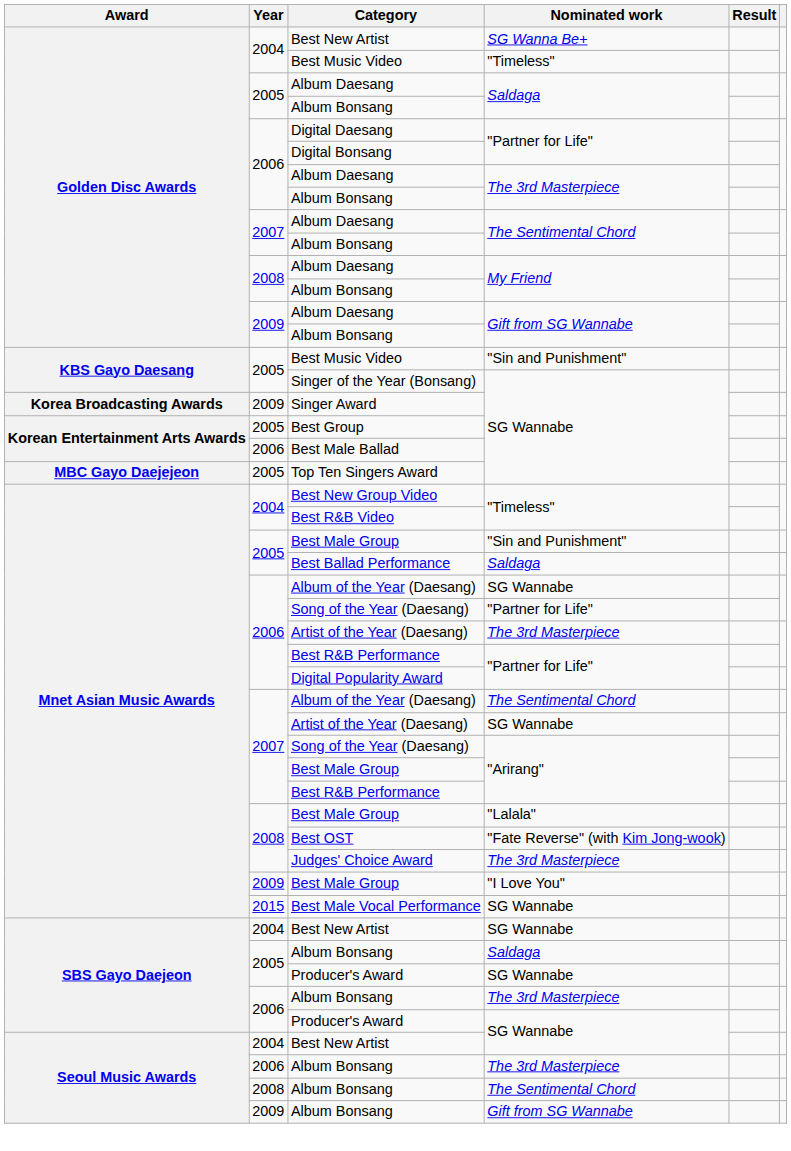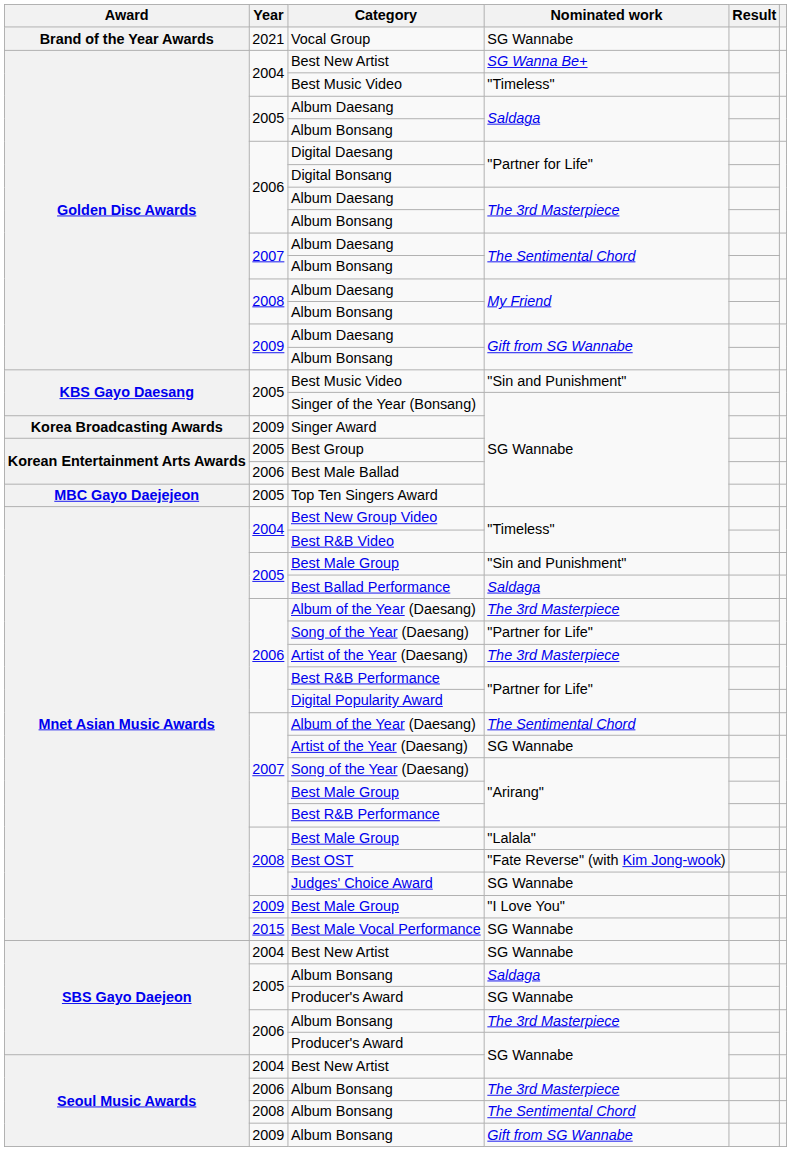 <table class="wikitable plainrowheaders sortable">
 <tr>
 <th>Award</th>
 <th>Year</th>
 <th>Category</th>
 <th>Nominated work</th>
 <th>Result</th>
 <th scope="col" class="unsortable"></th>
+</tr>
+<tr>
+<th scope="row">Brand of the Year Awards</th>
+<td>2021</td>
+<td>Vocal Group</td>
+<td>SG Wannabe</td>
+<td></td>
+<td></td>
 </tr>
 <tr>
 <th scope="row" rowspan="14"><a href='#'>Golden Disc Awards</a></th>
 <td rowspan="2">2004</td>
 <td>Best New Artist</td>
 <td><em><a href='#'>SG Wanna Be+</a></em></td>
 <td></td>
 <td rowspan="2"></td>
 </tr>
 <tr>
 <td>Best Music Video</td>
 <td>"Timeless"</td>
 <td></td>
 </tr>
 <tr>
 <td rowspan="2">2005</td>
 <td>Album Daesang</td>
 <td rowspan="2"><em><a href='#'>Saldaga</a></em></td>
 <td></td>
 <td rowspan="2"></td>
 </tr>
 <tr>
 <td>Album Bonsang</td>
 <td></td>
 </tr>
 <tr>
 <td rowspan="4">2006</td>
 <td>Digital Daesang</td>
 <td rowspan="2">"Partner for Life"</td>
 <td></td>
 <td rowspan="4"></td>
 </tr>
 <tr>
 <td>Digital Bonsang</td>
 <td></td>
 </tr>
 <tr>
 <td>Album Daesang</td>
 <td rowspan="2"><em><a href='#'>The 3rd Masterpiece</a></em></td>
 <td></td>
 </tr>
 <tr>
 <td>Album Bonsang</td>
 <td></td>
 </tr>
 <tr>
 <td rowspan="2"><a href='#'>2007</a></td>
 <td>Album Daesang</td>
 <td rowspan="2"><em><a href='#'>The Sentimental Chord</a></em></td>
 <td></td>
 <td rowspan="2"></td>
 </tr>
 <tr>
 <td>Album Bonsang</td>
 <td></td>
 </tr>
 <tr>
 <td rowspan="2"><a href='#'>2008</a></td>
 <td>Album Daesang</td>
 <td rowspan="2"><em><a href='#'>My Friend</a></em></td>
 <td></td>
 <td rowspan="2"></td>
 </tr>
 <tr>
 <td>Album Bonsang</td>
 <td></td>
 </tr>
 <tr>
 <td rowspan="2"><a href='#'>2009</a></td>
 <td>Album Daesang</td>
 <td rowspan="2"><em><a href='#'>Gift from SG Wannabe</a></em></td>
 <td></td>
 <td rowspan="2"></td>
 </tr>
 <tr>
 <td>Album Bonsang</td>
 <td></td>
 </tr>
 <tr>
 <th scope="row" rowspan="2"><a href='#'>KBS Gayo Daesang</a></th>
 <td rowspan="2">2005</td>
 <td>Best Music Video</td>
 <td>"Sin and Punishment"</td>
 <td></td>
 <td rowspan="2"></td>
 </tr>
 <tr>
 <td>Singer of the Year (Bonsang)</td>
 <td rowspan="5">SG Wannabe</td>
 <td></td>
 </tr>
 <tr>
 <th scope="row">Korea Broadcasting Awards</th>
 <td>2009</td>
 <td>Singer Award</td>
 <td></td>
 <td></td>
 </tr>
 <tr>
 <th scope="row" rowspan="2">Korean Entertainment Arts Awards</th>
 <td>2005</td>
 <td>Best Group</td>
 <td></td>
 <td></td>
 </tr>
 <tr>
 <td>2006</td>
 <td>Best Male Ballad</td>
 <td></td>
 <td></td>
 </tr>
 <tr>
 <th scope="row"><a href='#'>MBC Gayo Daejejeon</a></th>
 <td>2005</td>
 <td>Top Ten Singers Award</td>
 <td></td>
 <td></td>
 </tr>
 <tr>
 <th scope="row" rowspan="19"><a href='#'>Mnet Asian Music Awards</a></th>
 <td rowspan="2"><a href='#'>2004</a></td>
 <td><a href='#'>Best New Group Video</a></td>
 <td rowspan="2">"Timeless"</td>
 <td></td>
 <td rowspan="2"></td>
 </tr>
 <tr>
 <td><a href='#'>Best R&B Video</a></td>
 <td></td>
 </tr>
 <tr>
 <td rowspan="2"><a href='#'>2005</a></td>
 <td><a href='#'>Best Male Group</a></td>
 <td>"Sin and Punishment"</td>
 <td></td>
 <td></td>
 </tr>
 <tr>
 <td><a href='#'>Best Ballad Performance</a></td>
 <td><em><a href='#'>Saldaga</a></em></td>
 <td></td>
 <td></td>
 </tr>
 <tr>
 <td rowspan="5"><a href='#'>2006</a></td>
 <td><a href='#'>Album of the Year</a> (Daesang)</td>
-<td>SG Wannabe</td>
+<td><em><a href='#'>The 3rd Masterpiece</a></em></td>
 <td></td>
 <td rowspan="2"></td>
 </tr>
 <tr>
 <td><a href='#'>Song of the Year</a> (Daesang)</td>
 <td>"Partner for Life"</td>
 <td></td>
 </tr>
 <tr>
 <td><a href='#'>Artist of the Year</a> (Daesang)</td>
 <td><em><a href='#'>The 3rd Masterpiece</a></em></td>
 <td></td>
 <td rowspan="2"></td>
 </tr>
 <tr>
 <td><a href='#'>Best R&B Performance</a></td>
 <td rowspan="2">"Partner for Life"</td>
 <td></td>
 </tr>
 <tr>
 <td><a href='#'>Digital Popularity Award</a></td>
 <td></td>
 <td></td>
 </tr>
 <tr>
 <td rowspan="5"><a href='#'>2007</a></td>
 <td><a href='#'>Album of the Year</a> (Daesang)</td>
 <td><em><a href='#'>The Sentimental Chord</a></em></td>
 <td></td>
 <td></td>
 </tr>
 <tr>
 <td><a href='#'>Artist of the Year</a> (Daesang)</td>
 <td>SG Wannabe</td>
 <td></td>
 <td rowspan="3"></td>
 </tr>
 <tr>
 <td><a href='#'>Song of the Year</a> (Daesang)</td>
 <td rowspan="3">"Arirang"</td>
 <td></td>
 </tr>
 <tr>
 <td><a href='#'>Best Male Group</a></td>
 <td></td>
 </tr>
 <tr>
 <td><a href='#'>Best R&B Performance</a></td>
 <td></td>
 <td></td>
 </tr>
 <tr>
 <td rowspan="3"><a href='#'>2008</a></td>
 <td><a href='#'>Best Male Group</a></td>
 <td>"Lalala"</td>
 <td></td>
 <td></td>
 </tr>
 <tr>
 <td><a href='#'>Best OST</a></td>
 <td>"Fate Reverse" (with <a href='#'>Kim Jong-wook</a>)</td>
 <td></td>
 <td></td>
 </tr>
 <tr>
 <td><a href='#'>Judges' Choice Award</a></td>
-<td><em><a href='#'>The 3rd Masterpiece</a></em></td>
+<td>SG Wannabe</td>
 <td></td>
 <td></td>
 </tr>
 <tr>
 <td><a href='#'>2009</a></td>
 <td><a href='#'>Best Male Group</a></td>
 <td>"I Love You"</td>
 <td></td>
 <td></td>
 </tr>
 <tr>
 <td><a href='#'>2015</a></td>
 <td><a href='#'>Best Male Vocal Performance</a></td>
 <td>SG Wannabe</td>
 <td></td>
 <td></td>
 </tr>
 <tr>
 <th scope="row" rowspan="5"><a href='#'>SBS Gayo Daejeon</a></th>
 <td>2004</td>
 <td>Best New Artist</td>
 <td>SG Wannabe</td>
 <td></td>
 <td></td>
 </tr>
 <tr>
 <td rowspan="2">2005</td>
 <td>Album Bonsang</td>
 <td><em><a href='#'>Saldaga</a></em></td>
 <td></td>
 <td rowspan="2"></td>
 </tr>
 <tr>
 <td>Producer's Award</td>
 <td>SG Wannabe</td>
 <td></td>
 </tr>
 <tr>
 <td rowspan="2">2006</td>
 <td>Album Bonsang</td>
 <td><em><a href='#'>The 3rd Masterpiece</a></em></td>
 <td></td>
 <td rowspan="2"></td>
 </tr>
 <tr>
 <td>Producer's Award</td>
 <td rowspan="2">SG Wannabe</td>
 <td></td>
 </tr>
 <tr>
 <th scope="row" rowspan="4"><a href='#'>Seoul Music Awards</a></th>
 <td>2004</td>
 <td>Best New Artist</td>
 <td></td>
 <td></td>
 </tr>
 <tr>
 <td>2006</td>
 <td>Album Bonsang</td>
 <td><em><a href='#'>The 3rd Masterpiece</a></em></td>
 <td></td>
 <td></td>
 </tr>
 <tr>
 <td>2008</td>
 <td>Album Bonsang</td>
 <td><em><a href='#'>The Sentimental Chord</a></em></td>
 <td></td>
 <td></td>
 </tr>
 <tr>
 <td>2009</td>
 <td>Album Bonsang</td>
 <td><em><a href='#'>Gift from SG Wannabe</a></em></td>
 <td></td>
 <td></td>
 </tr>
 </table>
